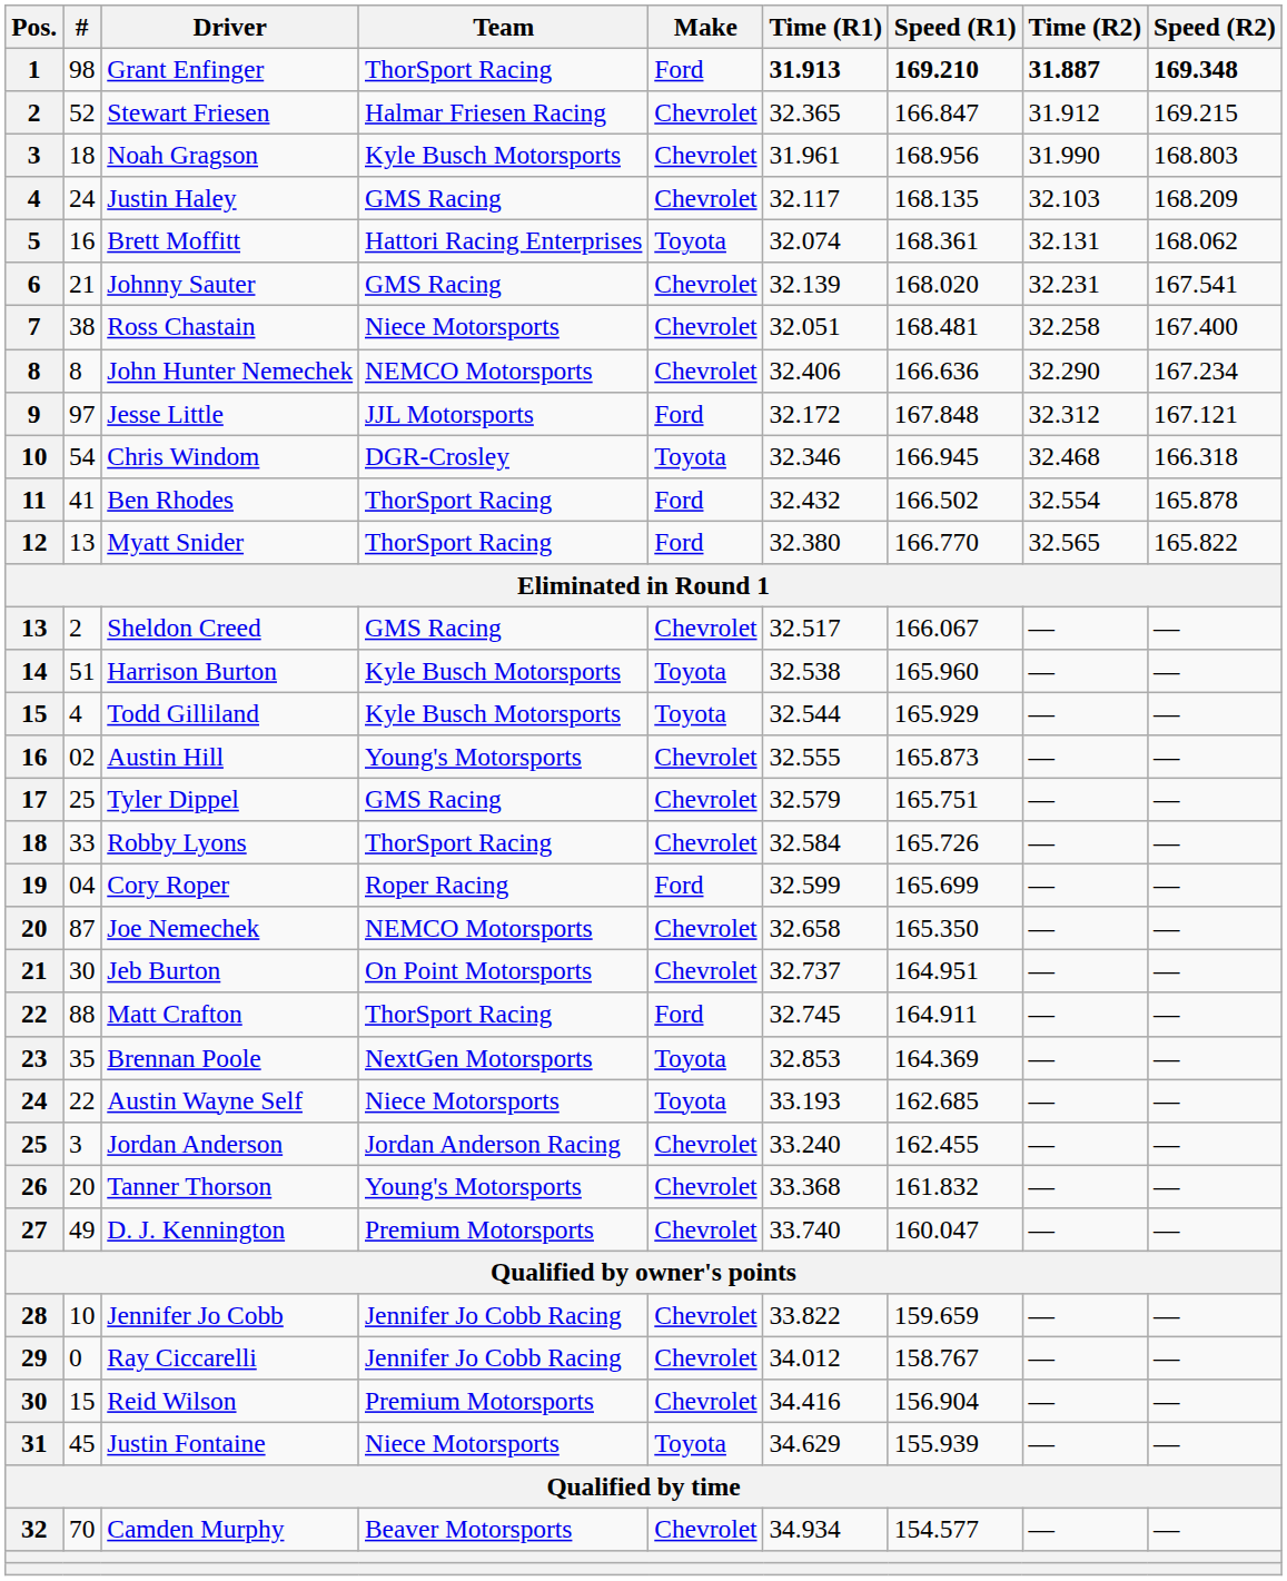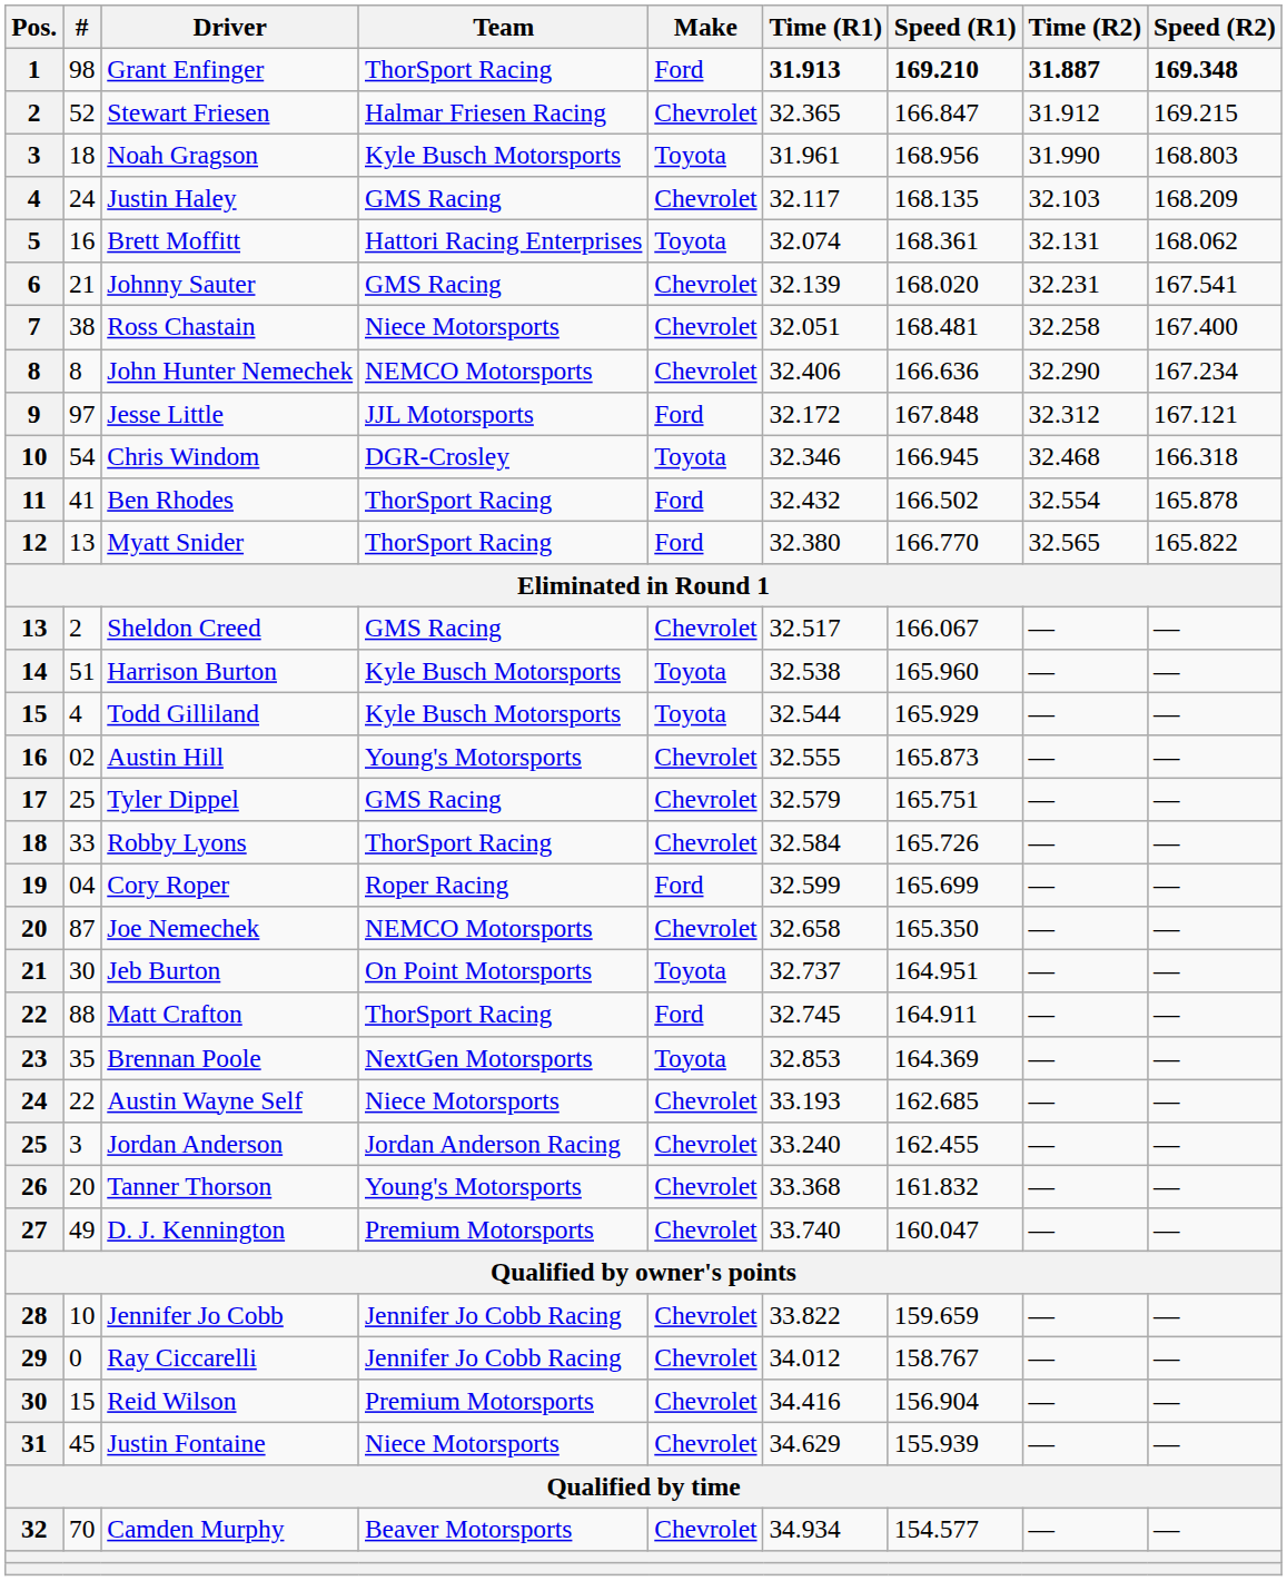 <table class="wikitable" style="font-size:95%">
 <tr>
 <th>Pos.</th>
 <th>#</th>
 <th>Driver</th>
 <th>Team</th>
 <th>Make</th>
 <th>Time (R1)</th>
 <th>Speed (R1)</th>
 <th>Time (R2)</th>
 <th>Speed (R2)</th>
 </tr>
 <tr>
 <th>1</th>
 <td>98</td>
 <td><a href='#'>Grant Enfinger</a></td>
 <td><a href='#'>ThorSport Racing</a></td>
 <td><a href='#'>Ford</a></td>
 <td><strong>31.913</strong></td>
 <td><strong>169.210</strong></td>
 <td><strong>31.887</strong></td>
 <td><strong>169.348</strong></td>
 </tr>
 <tr>
 <th>2</th>
 <td>52</td>
 <td><a href='#'>Stewart Friesen</a></td>
 <td><a href='#'>Halmar Friesen Racing</a></td>
 <td><a href='#'>Chevrolet</a></td>
 <td>32.365</td>
 <td>166.847</td>
 <td>31.912</td>
 <td>169.215</td>
 </tr>
 <tr>
 <th>3</th>
 <td>18</td>
 <td><a href='#'>Noah Gragson</a></td>
 <td><a href='#'>Kyle Busch Motorsports</a></td>
-<td><a href='#'>Chevrolet</a></td>
+<td><a href='#'>Toyota</a></td>
 <td>31.961</td>
 <td>168.956</td>
 <td>31.990</td>
 <td>168.803</td>
 </tr>
 <tr>
 <th>4</th>
 <td>24</td>
 <td><a href='#'>Justin Haley</a></td>
 <td><a href='#'>GMS Racing</a></td>
 <td><a href='#'>Chevrolet</a></td>
 <td>32.117</td>
 <td>168.135</td>
 <td>32.103</td>
 <td>168.209</td>
 </tr>
 <tr>
 <th>5</th>
 <td>16</td>
 <td><a href='#'>Brett Moffitt</a></td>
 <td><a href='#'>Hattori Racing Enterprises</a></td>
 <td><a href='#'>Toyota</a></td>
 <td>32.074</td>
 <td>168.361</td>
 <td>32.131</td>
 <td>168.062</td>
 </tr>
 <tr>
 <th>6</th>
 <td>21</td>
 <td><a href='#'>Johnny Sauter</a></td>
 <td><a href='#'>GMS Racing</a></td>
 <td><a href='#'>Chevrolet</a></td>
 <td>32.139</td>
 <td>168.020</td>
 <td>32.231</td>
 <td>167.541</td>
 </tr>
 <tr>
 <th>7</th>
 <td>38</td>
 <td><a href='#'>Ross Chastain</a></td>
 <td><a href='#'>Niece Motorsports</a></td>
 <td><a href='#'>Chevrolet</a></td>
 <td>32.051</td>
 <td>168.481</td>
 <td>32.258</td>
 <td>167.400</td>
 </tr>
 <tr>
 <th>8</th>
 <td>8</td>
 <td><a href='#'>John Hunter Nemechek</a></td>
 <td><a href='#'>NEMCO Motorsports</a></td>
 <td><a href='#'>Chevrolet</a></td>
 <td>32.406</td>
 <td>166.636</td>
 <td>32.290</td>
 <td>167.234</td>
 </tr>
 <tr>
 <th>9</th>
 <td>97</td>
 <td><a href='#'>Jesse Little</a></td>
 <td><a href='#'>JJL Motorsports</a></td>
 <td><a href='#'>Ford</a></td>
 <td>32.172</td>
 <td>167.848</td>
 <td>32.312</td>
 <td>167.121</td>
 </tr>
 <tr>
 <th>10</th>
 <td>54</td>
 <td><a href='#'>Chris Windom</a></td>
 <td><a href='#'>DGR-Crosley</a></td>
 <td><a href='#'>Toyota</a></td>
 <td>32.346</td>
 <td>166.945</td>
 <td>32.468</td>
 <td>166.318</td>
 </tr>
 <tr>
 <th>11</th>
 <td>41</td>
 <td><a href='#'>Ben Rhodes</a></td>
 <td><a href='#'>ThorSport Racing</a></td>
 <td><a href='#'>Ford</a></td>
 <td>32.432</td>
 <td>166.502</td>
 <td>32.554</td>
 <td>165.878</td>
 </tr>
 <tr>
 <th>12</th>
 <td>13</td>
 <td><a href='#'>Myatt Snider</a></td>
 <td><a href='#'>ThorSport Racing</a></td>
 <td><a href='#'>Ford</a></td>
 <td>32.380</td>
 <td>166.770</td>
 <td>32.565</td>
 <td>165.822</td>
 </tr>
 <tr>
 <th colspan="9">Eliminated in Round 1</th>
 </tr>
 <tr>
 <th>13</th>
 <td>2</td>
 <td><a href='#'>Sheldon Creed</a></td>
 <td><a href='#'>GMS Racing</a></td>
 <td><a href='#'>Chevrolet</a></td>
 <td>32.517</td>
 <td>166.067</td>
 <td>—</td>
 <td>—</td>
 </tr>
 <tr>
 <th>14</th>
 <td>51</td>
 <td><a href='#'>Harrison Burton</a></td>
 <td><a href='#'>Kyle Busch Motorsports</a></td>
 <td><a href='#'>Toyota</a></td>
 <td>32.538</td>
 <td>165.960</td>
 <td>—</td>
 <td>—</td>
 </tr>
 <tr>
 <th>15</th>
 <td>4</td>
 <td><a href='#'>Todd Gilliland</a></td>
 <td><a href='#'>Kyle Busch Motorsports</a></td>
 <td><a href='#'>Toyota</a></td>
 <td>32.544</td>
 <td>165.929</td>
 <td>—</td>
 <td>—</td>
 </tr>
 <tr>
 <th>16</th>
 <td>02</td>
 <td><a href='#'>Austin Hill</a></td>
 <td><a href='#'>Young's Motorsports</a></td>
 <td><a href='#'>Chevrolet</a></td>
 <td>32.555</td>
 <td>165.873</td>
 <td>—</td>
 <td>—</td>
 </tr>
 <tr>
 <th>17</th>
 <td>25</td>
 <td><a href='#'>Tyler Dippel</a></td>
 <td><a href='#'>GMS Racing</a></td>
 <td><a href='#'>Chevrolet</a></td>
 <td>32.579</td>
 <td>165.751</td>
 <td>—</td>
 <td>—</td>
 </tr>
 <tr>
 <th>18</th>
 <td>33</td>
 <td><a href='#'>Robby Lyons</a></td>
 <td><a href='#'>ThorSport Racing</a></td>
 <td><a href='#'>Chevrolet</a></td>
 <td>32.584</td>
 <td>165.726</td>
 <td>—</td>
 <td>—</td>
 </tr>
 <tr>
 <th>19</th>
 <td>04</td>
 <td><a href='#'>Cory Roper</a></td>
 <td><a href='#'>Roper Racing</a></td>
 <td><a href='#'>Ford</a></td>
 <td>32.599</td>
 <td>165.699</td>
 <td>—</td>
 <td>—</td>
 </tr>
 <tr>
 <th>20</th>
 <td>87</td>
 <td><a href='#'>Joe Nemechek</a></td>
 <td><a href='#'>NEMCO Motorsports</a></td>
 <td><a href='#'>Chevrolet</a></td>
 <td>32.658</td>
 <td>165.350</td>
 <td>—</td>
 <td>—</td>
 </tr>
 <tr>
 <th>21</th>
 <td>30</td>
 <td><a href='#'>Jeb Burton</a></td>
 <td><a href='#'>On Point Motorsports</a></td>
-<td><a href='#'>Chevrolet</a></td>
+<td><a href='#'>Toyota</a></td>
 <td>32.737</td>
 <td>164.951</td>
 <td>—</td>
 <td>—</td>
 </tr>
 <tr>
 <th>22</th>
 <td>88</td>
 <td><a href='#'>Matt Crafton</a></td>
 <td><a href='#'>ThorSport Racing</a></td>
 <td><a href='#'>Ford</a></td>
 <td>32.745</td>
 <td>164.911</td>
 <td>—</td>
 <td>—</td>
 </tr>
 <tr>
 <th>23</th>
 <td>35</td>
 <td><a href='#'>Brennan Poole</a></td>
 <td><a href='#'>NextGen Motorsports</a></td>
 <td><a href='#'>Toyota</a></td>
 <td>32.853</td>
 <td>164.369</td>
 <td>—</td>
 <td>—</td>
 </tr>
 <tr>
 <th>24</th>
 <td>22</td>
 <td><a href='#'>Austin Wayne Self</a></td>
 <td><a href='#'>Niece Motorsports</a></td>
-<td><a href='#'>Toyota</a></td>
+<td><a href='#'>Chevrolet</a></td>
 <td>33.193</td>
 <td>162.685</td>
 <td>—</td>
 <td>—</td>
 </tr>
 <tr>
 <th>25</th>
 <td>3</td>
 <td><a href='#'>Jordan Anderson</a></td>
 <td><a href='#'>Jordan Anderson Racing</a></td>
 <td><a href='#'>Chevrolet</a></td>
 <td>33.240</td>
 <td>162.455</td>
 <td>—</td>
 <td>—</td>
 </tr>
 <tr>
 <th>26</th>
 <td>20</td>
 <td><a href='#'>Tanner Thorson</a></td>
 <td><a href='#'>Young's Motorsports</a></td>
 <td><a href='#'>Chevrolet</a></td>
 <td>33.368</td>
 <td>161.832</td>
 <td>—</td>
 <td>—</td>
 </tr>
 <tr>
 <th>27</th>
 <td>49</td>
 <td><a href='#'>D. J. Kennington</a></td>
 <td><a href='#'>Premium Motorsports</a></td>
 <td><a href='#'>Chevrolet</a></td>
 <td>33.740</td>
 <td>160.047</td>
 <td>—</td>
 <td>—</td>
 </tr>
 <tr>
 <th colspan="9">Qualified by owner's points</th>
 </tr>
 <tr>
 <th>28</th>
 <td>10</td>
 <td><a href='#'>Jennifer Jo Cobb</a></td>
 <td><a href='#'>Jennifer Jo Cobb Racing</a></td>
 <td><a href='#'>Chevrolet</a></td>
 <td>33.822</td>
 <td>159.659</td>
 <td>—</td>
 <td>—</td>
 </tr>
 <tr>
 <th>29</th>
 <td>0</td>
 <td><a href='#'>Ray Ciccarelli</a></td>
 <td><a href='#'>Jennifer Jo Cobb Racing</a></td>
 <td><a href='#'>Chevrolet</a></td>
 <td>34.012</td>
 <td>158.767</td>
 <td>—</td>
 <td>—</td>
 </tr>
 <tr>
 <th>30</th>
 <td>15</td>
 <td><a href='#'>Reid Wilson</a></td>
 <td><a href='#'>Premium Motorsports</a></td>
 <td><a href='#'>Chevrolet</a></td>
 <td>34.416</td>
 <td>156.904</td>
 <td>—</td>
 <td>—</td>
 </tr>
 <tr>
 <th>31</th>
 <td>45</td>
 <td><a href='#'>Justin Fontaine</a></td>
 <td><a href='#'>Niece Motorsports</a></td>
-<td><a href='#'>Toyota</a></td>
+<td><a href='#'>Chevrolet</a></td>
 <td>34.629</td>
 <td>155.939</td>
 <td>—</td>
 <td>—</td>
 </tr>
 <tr>
 <th colspan="9">Qualified by time</th>
 </tr>
 <tr>
 <th>32</th>
 <td>70</td>
 <td><a href='#'>Camden Murphy</a></td>
 <td><a href='#'>Beaver Motorsports</a></td>
 <td><a href='#'>Chevrolet</a></td>
 <td>34.934</td>
 <td>154.577</td>
 <td>—</td>
 <td>—</td>
 </tr>
 <tr>
 <th colspan="9"></th>
 </tr>
 <tr>
 <th colspan="9"></th>
 </tr>
 </table>
